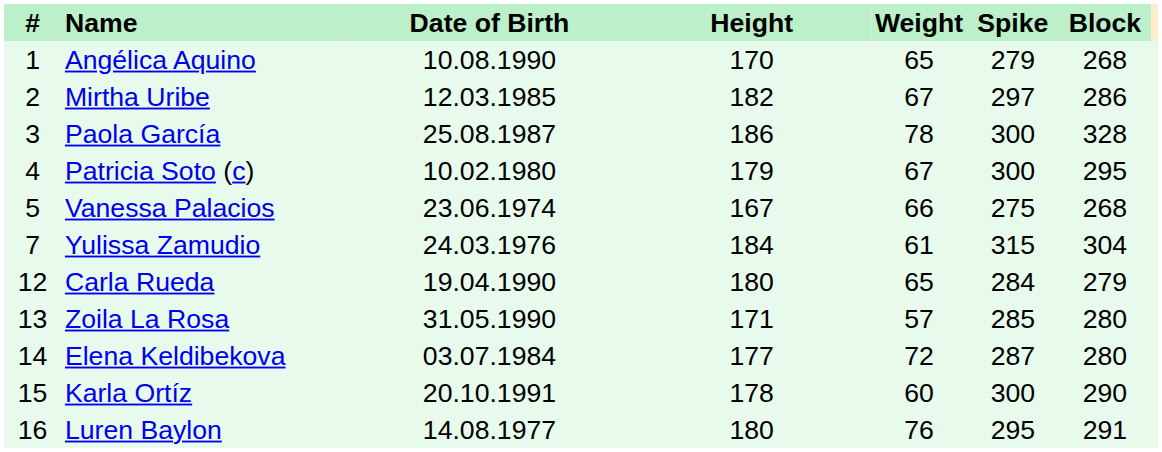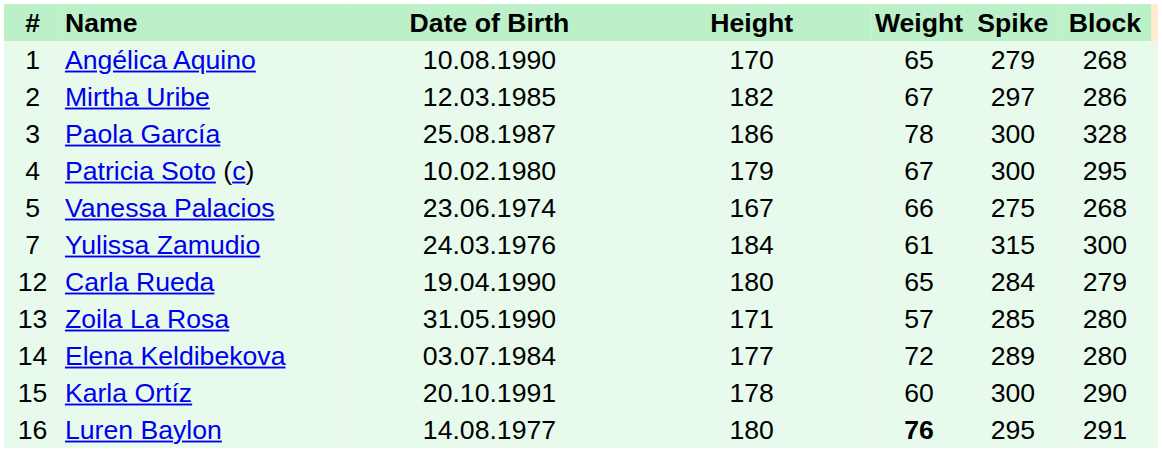 <table border=0 cellpadding=2 cellspacing=0  |- bgcolor=#FFECCE style="text-align:center; font-size:90%;" width=100%>
 <tr bgcolor=#BBF0C9>
 <th width=5%>#</th>
 <th width=25% align=left>Name</th>
 <th width=25%>Date of Birth</th>
 <th width=21%>Height</th>
 <th width=8%>Weight</th>
 <th width=8%>Spike</th>
 <th width=8%>Block</th>
 </tr>
 <tr bgcolor=#E7FAEC>
 <td>1</td>
 <td align=left><a href='#'>Angélica Aquino</a></td>
 <td>10.08.1990</td>
 <td>170</td>
 <td>65</td>
 <td>279</td>
 <td>268</td>
 <td></td>
 </tr>
 <tr bgcolor=#E7FAEC>
 <td>2</td>
 <td align=left><a href='#'>Mirtha Uribe</a></td>
 <td>12.03.1985</td>
 <td>182</td>
 <td>67</td>
 <td>297</td>
 <td>286</td>
 <td></td>
 </tr>
 <tr bgcolor=#E7FAEC>
 <td>3</td>
 <td align=left><a href='#'>Paola García</a></td>
 <td>25.08.1987</td>
 <td>186</td>
 <td>78</td>
 <td>300</td>
 <td>328</td>
 <td></td>
 </tr>
 <tr bgcolor=#E7FAEC>
 <td>4</td>
 <td align=left><a href='#'>Patricia Soto</a> (<a href='#'>c</a>)</td>
 <td>10.02.1980</td>
 <td>179</td>
 <td>67</td>
 <td>300</td>
 <td>295</td>
 <td></td>
 </tr>
 <tr bgcolor=#E7FAEC>
 <td>5</td>
 <td align=left><a href='#'>Vanessa Palacios</a></td>
 <td>23.06.1974</td>
 <td>167</td>
 <td>66</td>
 <td>275</td>
 <td>268</td>
 <td></td>
 </tr>
 <tr bgcolor=#E7FAEC>
 <td>7</td>
 <td align=left><a href='#'>Yulissa Zamudio</a></td>
 <td>24.03.1976</td>
 <td>184</td>
 <td>61</td>
 <td>315</td>
-<td>304</td>
+<td>300</td>
 <td></td>
 </tr>
 <tr bgcolor=#E7FAEC>
 <td>12</td>
 <td align=left><a href='#'>Carla Rueda</a></td>
 <td>19.04.1990</td>
 <td>180</td>
 <td>65</td>
 <td>284</td>
 <td>279</td>
 <td></td>
 </tr>
 <tr bgcolor=#E7FAEC>
 <td>13</td>
 <td align=left><a href='#'>Zoila La Rosa</a></td>
 <td>31.05.1990</td>
 <td>171</td>
 <td>57</td>
 <td>285</td>
 <td>280</td>
 <td></td>
 </tr>
 <tr bgcolor=#E7FAEC>
 <td>14</td>
 <td align=left><a href='#'>Elena Keldibekova</a></td>
 <td>03.07.1984</td>
 <td>177</td>
 <td>72</td>
-<td>287</td>
+<td>289</td>
 <td>280</td>
 <td></td>
 </tr>
 <tr bgcolor=#E7FAEC>
 <td>15</td>
 <td align=left><a href='#'>Karla Ortíz</a></td>
 <td>20.10.1991</td>
 <td>178</td>
 <td>60</td>
 <td>300</td>
 <td>290</td>
 <td></td>
 </tr>
 <tr bgcolor=#E7FAEC>
 <td>16</td>
 <td align=left><a href='#'>Luren Baylon</a></td>
 <td>14.08.1977</td>
 <td>180</td>
-<td>76</td>
+<td><strong>76</strong></td>
 <td>295</td>
 <td>291</td>
 <td></td>
 </tr>
 </table>
